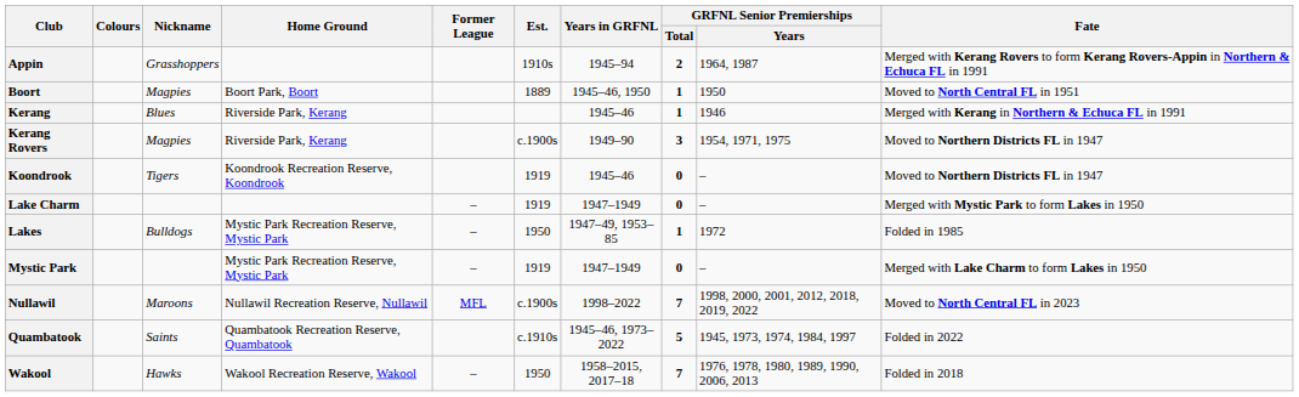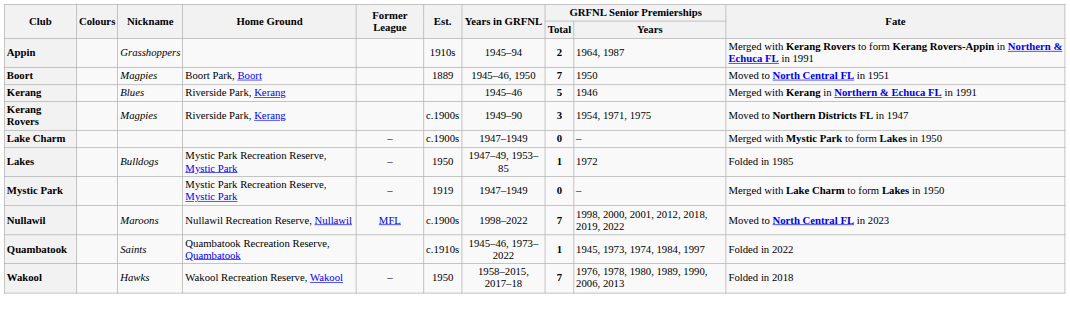 <table class="wikitable sortable" style="text-align:center; width:100%">
 <tr>
 <th rowspan="2">Club</th>
 <th rowspan="2">Colours</th>
 <th rowspan="2">Nickname</th>
 <th rowspan="2">Home Ground</th>
 <th rowspan="2">Former League</th>
 <th rowspan="2">Est.</th>
 <th rowspan="2">Years in GRFNL</th>
 <th colspan="2">GRFNL Senior Premierships</th>
 <th rowspan="2">Fate</th>
 </tr>
 <tr>
 <th>Total</th>
 <th>Years</th>
 </tr>
 <tr>
 <th style="text-align:left">Appin</th>
 <td></td>
 <td align="left"><em>Grasshoppers</em></td>
 <td></td>
 <td align="center"></td>
 <td>1910s</td>
 <td>1945–94</td>
 <td><strong>2</strong></td>
 <td align="left">1964, 1987</td>
 <td align="left">Merged with <strong>Kerang Rovers</strong> to form <strong>Kerang Rovers-Appin</strong> in <a href='#'><strong>Northern & Echuca FL</strong></a> in 1991</td>
 </tr>
 <tr>
 <th style="text-align:left">Boort</th>
 <td></td>
 <td align="left"><em>Magpies</em></td>
 <td align="left">Boort Park, <a href='#'>Boort</a></td>
 <td align="center"></td>
 <td>1889</td>
 <td>1945–46, 1950</td>
-<td><strong>1</strong></td>
+<td><strong>7</strong></td>
 <td align="left">1950</td>
 <td align="left">Moved to <a href='#'><strong>North Central FL</strong></a> in 1951</td>
 </tr>
 <tr>
 <th style="text-align:left">Kerang</th>
 <td></td>
 <td align="left"><em>Blues</em></td>
 <td align="left">Riverside Park, <a href='#'>Kerang</a></td>
 <td align="center"></td>
 <td></td>
 <td>1945–46</td>
-<td><strong>1</strong></td>
+<td><strong>5</strong></td>
 <td align="left">1946</td>
 <td align="left">Merged with <strong>Kerang</strong> in <strong><a href='#'>Northern & Echuca FL</a></strong> in 1991</td>
 </tr>
 <tr>
 <th style="text-align:left">Kerang Rovers</th>
 <td></td>
 <td align="left"><em>Magpies</em></td>
 <td align="left">Riverside Park, <a href='#'>Kerang</a></td>
 <td align="center"></td>
 <td>c.1900s</td>
 <td>1949–90</td>
 <td><strong>3</strong></td>
 <td align="left">1954, 1971, 1975</td>
 <td align="left">Moved to <strong>Northern Districts FL</strong> in 1947</td>
 </tr>
 <tr>
-<th style="text-align:left">Koondrook</th>
-<td></td>
-<td align="left"><em>Tigers</em></td>
-<td align="left">Koondrook Recreation Reserve, <a href='#'>Koondrook</a></td>
-<td align="center"></td>
-<td>1919</td>
-<td>1945–46</td>
-<td><strong>0</strong></td>
-<td align="left">–</td>
-<td align="left">Moved to <strong>Northern Districts FL</strong> in 1947</td>
-</tr>
-<tr>
 <th style="text-align:left">Lake Charm</th>
 <td></td>
 <td></td>
 <td></td>
 <td align="center">–</td>
-<td>1919</td>
+<td>c.1900s</td>
 <td>1947–1949</td>
 <td><strong>0</strong></td>
 <td align="left">–</td>
 <td align="left">Merged with <strong>Mystic Park</strong> to form <strong>Lakes</strong> in 1950</td>
 </tr>
 <tr>
 <th style="text-align:left">Lakes</th>
 <td></td>
 <td align="left"><em>Bulldogs</em></td>
 <td align="left">Mystic Park Recreation Reserve, <a href='#'>Mystic Park</a></td>
 <td align="center">–</td>
 <td>1950</td>
 <td>1947–49, 1953–85</td>
 <td><strong>1</strong></td>
 <td align="left">1972</td>
 <td align="left">Folded in 1985</td>
 </tr>
 <tr>
 <th style="text-align:left">Mystic Park</th>
 <td></td>
 <td></td>
 <td align="left">Mystic Park Recreation Reserve, <a href='#'>Mystic Park</a></td>
 <td align="center">–</td>
 <td>1919</td>
 <td>1947–1949</td>
 <td><strong>0</strong></td>
 <td align="left">–</td>
 <td align="left">Merged with <strong>Lake Charm</strong> to form <strong>Lakes</strong> in 1950</td>
 </tr>
 <tr>
 <th style="text-align:left">Nullawil</th>
 <td></td>
 <td align="left"><em>Maroons</em></td>
 <td align="left">Nullawil Recreation Reserve, <a href='#'>Nullawil</a></td>
 <td align="center"><a href='#'>MFL</a></td>
 <td>c.1900s</td>
 <td>1998–2022</td>
 <td><strong>7</strong></td>
 <td align="left">1998, 2000, 2001, 2012, 2018, 2019, 2022</td>
 <td align="left">Moved to <a href='#'><strong>North Central FL</strong></a> in 2023</td>
 </tr>
 <tr>
 <th style="text-align:left">Quambatook</th>
 <td></td>
 <td align="left"><em>Saints</em></td>
 <td align="left">Quambatook Recreation Reserve, <a href='#'>Quambatook</a></td>
 <td align="center"></td>
 <td>c.1910s</td>
 <td>1945–46, 1973–2022</td>
-<td><strong>5</strong></td>
+<td><strong>1</strong></td>
 <td align="left">1945, 1973, 1974, 1984, 1997</td>
 <td align="left">Folded in 2022</td>
 </tr>
 <tr>
 <th style="text-align:left">Wakool</th>
 <td></td>
 <td align="left"><em>Hawks</em></td>
 <td align="left">Wakool Recreation Reserve, <a href='#'>Wakool</a></td>
 <td align="center">–</td>
 <td>1950</td>
 <td>1958–2015, 2017–18</td>
 <td><strong>7</strong></td>
 <td align="left">1976, 1978, 1980, 1989, 1990, 2006, 2013</td>
 <td align="left">Folded in 2018</td>
 </tr>
 </table>
